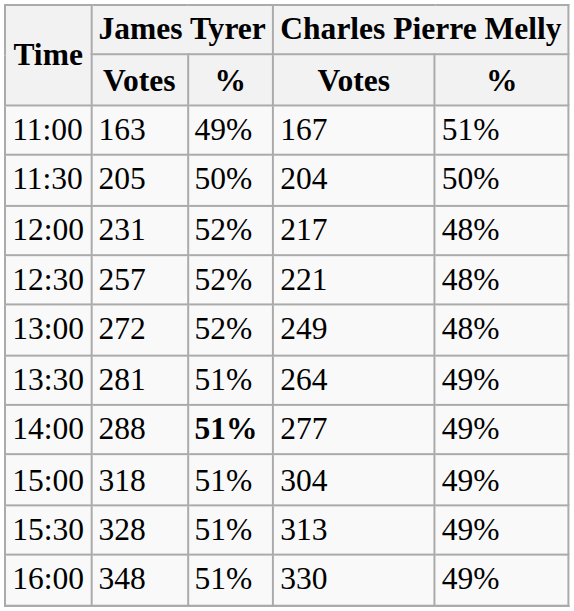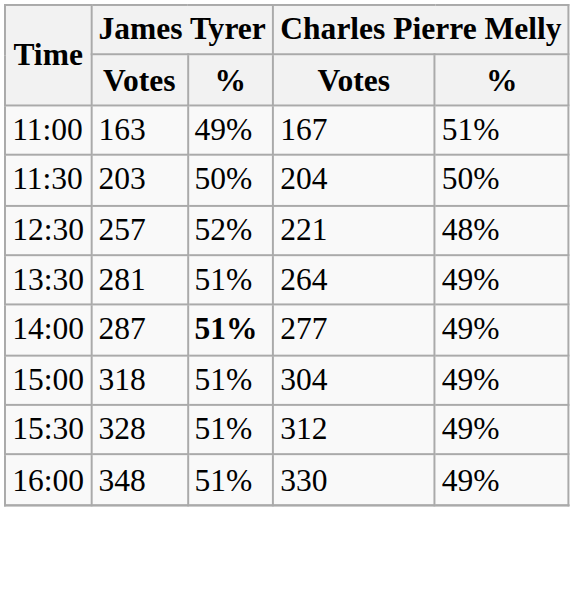 <table class="wikitable">
 <tr>
 <th rowspan="2">Time</th>
 <th colspan="2">James Tyrer</th>
 <th colspan="2">Charles Pierre Melly</th>
 </tr>
 <tr>
 <th>Votes</th>
 <th>%</th>
 <th>Votes</th>
 <th>%</th>
 </tr>
 <tr>
 <td>11:00</td>
 <td>163</td>
 <td>49%</td>
 <td>167</td>
 <td>51%</td>
 </tr>
 <tr>
 <td>11:30</td>
-<td>205</td>
+<td>203</td>
 <td>50%</td>
 <td>204</td>
 <td>50%</td>
-</tr>
-<tr>
-<td>12:00</td>
-<td>231</td>
-<td>52%</td>
-<td>217</td>
-<td>48%</td>
 </tr>
 <tr>
 <td>12:30</td>
 <td>257</td>
 <td>52%</td>
 <td>221</td>
-<td>48%</td>
-</tr>
-<tr>
-<td>13:00</td>
-<td>272</td>
-<td>52%</td>
-<td>249</td>
 <td>48%</td>
 </tr>
 <tr>
 <td>13:30</td>
 <td>281</td>
 <td>51%</td>
 <td>264</td>
 <td>49%</td>
 </tr>
 <tr>
 <td>14:00</td>
-<td>288</td>
+<td>287</td>
 <td><strong>51%</strong></td>
 <td>277</td>
 <td>49%</td>
 </tr>
 <tr>
 <td>15:00</td>
 <td>318</td>
 <td>51%</td>
 <td>304</td>
 <td>49%</td>
 </tr>
 <tr>
 <td>15:30</td>
 <td>328</td>
 <td>51%</td>
-<td>313</td>
+<td>312</td>
 <td>49%</td>
 </tr>
 <tr>
 <td>16:00</td>
 <td>348</td>
 <td>51%</td>
 <td>330</td>
 <td>49%</td>
 </tr>
 <tr>
 </tr>
 </table>
